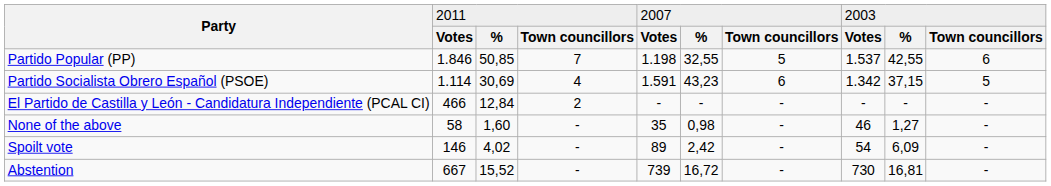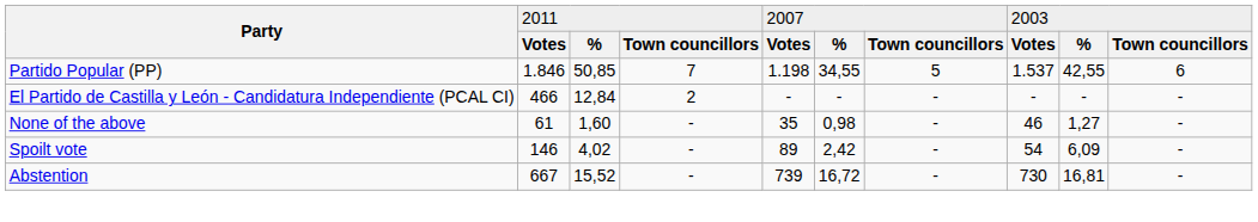 <table class="wikitable">
 <tr style="background:#eee">
 <th rowspan=2>Party</th>
 <td colspan=3>2011</td>
 <td colspan=3>2007</td>
 <td colspan=3>2003</td>
 </tr>
 <tr align="center"| style="background:#eee">
 <th>Votes</th>
 <th>%</th>
 <th>Town councillors</th>
 <th>Votes</th>
 <th>%</th>
 <th>Town councillors</th>
 <th>Votes</th>
 <th>%</th>
 <th>Town councillors</th>
 </tr>
 <tr align=center>
 <td align="left"> <a href='#'>Partido Popular</a> (PP)</td>
 <td>1.846</td>
 <td>50,85</td>
 <td>7</td>
 <td>1.198</td>
-<td>32,55</td>
+<td>34,55</td>
 <td>5</td>
 <td>1.537</td>
 <td>42,55</td>
 <td>6</td>
-</tr>
-<tr align=center>
-<td align="left"> <a href='#'>Partido Socialista Obrero Español</a> (PSOE)</td>
-<td>1.114</td>
-<td>30,69</td>
-<td>4</td>
-<td>1.591</td>
-<td>43,23</td>
-<td>6</td>
-<td>1.342</td>
-<td>37,15</td>
-<td>5</td>
 </tr>
 <tr align=center>
 <td align="left"><a href='#'>El Partido de Castilla y León - Candidatura Independiente</a> (PCAL CI)</td>
 <td>466</td>
 <td>12,84</td>
 <td>2</td>
 <td>-</td>
 <td>-</td>
 <td>-</td>
 <td>-</td>
 <td>-</td>
 <td>-</td>
 </tr>
 <tr align=center>
 <td align="left"><a href='#'>None of the above</a></td>
-<td>58</td>
+<td>61</td>
 <td>1,60</td>
 <td>-</td>
 <td>35</td>
 <td>0,98</td>
 <td>-</td>
 <td>46</td>
 <td>1,27</td>
 <td>-</td>
 </tr>
 <tr align=center>
 <td align="left"><a href='#'>Spoilt vote</a></td>
 <td>146</td>
 <td>4,02</td>
 <td>-</td>
 <td>89</td>
 <td>2,42</td>
 <td>-</td>
 <td>54</td>
 <td>6,09</td>
 <td>-</td>
 </tr>
 <tr align=center>
 <td align="left"><a href='#'>Abstention</a></td>
 <td>667</td>
 <td>15,52</td>
 <td>-</td>
 <td>739</td>
 <td>16,72</td>
 <td>-</td>
 <td>730</td>
 <td>16,81</td>
 <td>-</td>
 </tr>
 </table>
